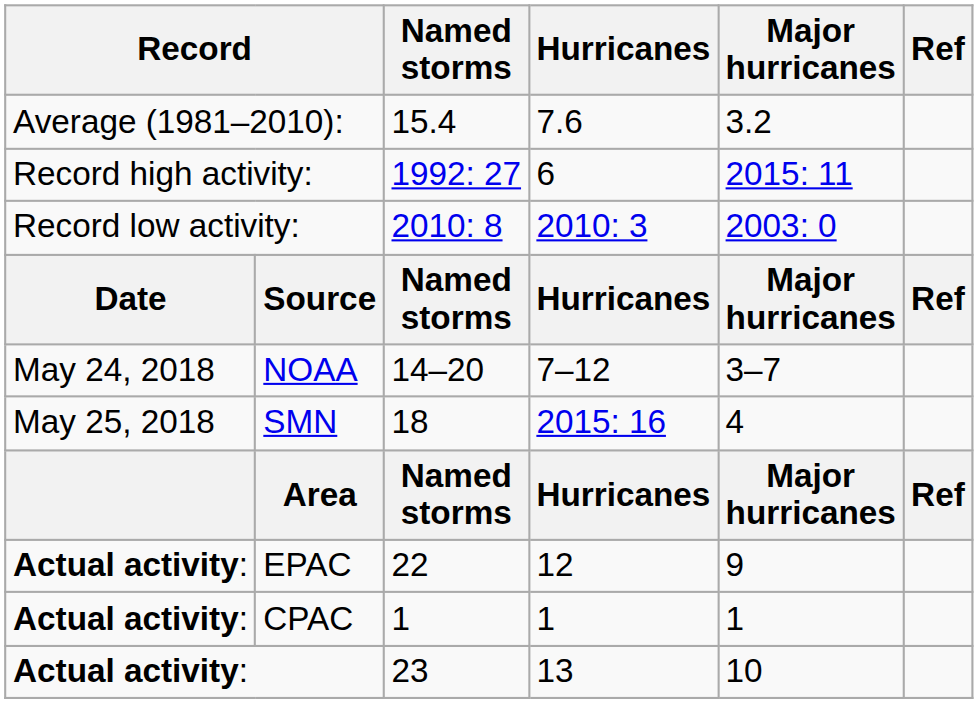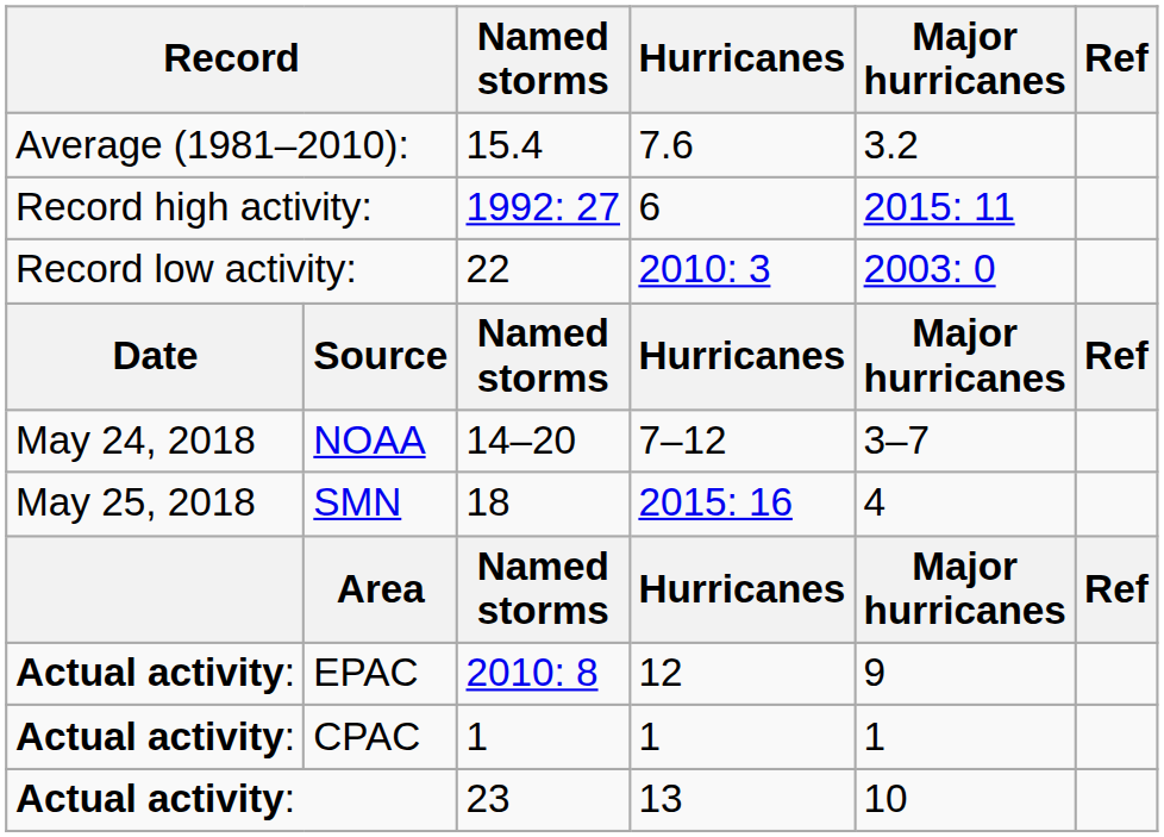 <table class="wikitable" style="float:right">
 <tr>
 <th colspan=2>Record</th>
 <th>Named<br>storms</th>
 <th>Hurricanes</th>
 <th>Major<br>hurricanes</th>
 <th>Ref</th>
 </tr>
 <tr>
 <td colspan=2>Average (1981–2010):</td>
 <td>15.4</td>
 <td>7.6</td>
 <td>3.2</td>
 <td></td>
 </tr>
 <tr>
 <td colspan=2>Record high activity:</td>
 <td><a href='#'>1992: 27</a></td>
 <td>6</td>
 <td><a href='#'>2015: 11</a></td>
 <td></td>
 </tr>
 <tr>
 <td colspan=2>Record low activity:</td>
-<td><a href='#'>2010: 8</a></td>
+<td>22</td>
 <td><a href='#'>2010: 3</a></td>
 <td><a href='#'>2003: 0</a></td>
 <td></td>
 </tr>
 <tr>
 <th>Date</th>
 <th>Source</th>
 <th>Named<br>storms</th>
 <th>Hurricanes</th>
 <th>Major<br>hurricanes</th>
 <th>Ref</th>
 </tr>
 <tr>
 <td>May 24, 2018</td>
 <td><a href='#'>NOAA</a></td>
 <td>14–20</td>
 <td>7–12</td>
 <td>3–7</td>
 <td></td>
 </tr>
 <tr>
 <td>May 25, 2018</td>
 <td><a href='#'>SMN</a></td>
 <td>18</td>
 <td><a href='#'>2015: 16</a></td>
 <td>4</td>
 <td></td>
 </tr>
 <tr>
 <th></th>
 <th>Area</th>
 <th>Named<br>storms</th>
 <th>Hurricanes</th>
 <th>Major<br>hurricanes</th>
 <th>Ref</th>
 </tr>
 <tr>
 <td><strong>Actual activity</strong>:</td>
 <td>EPAC</td>
-<td>22</td>
+<td><a href='#'>2010: 8</a></td>
 <td>12</td>
 <td>9</td>
 <td></td>
 </tr>
 <tr>
 <td><strong>Actual activity</strong>:</td>
 <td>CPAC</td>
 <td>1</td>
 <td>1</td>
 <td>1</td>
 <td></td>
 </tr>
 <tr>
 <td colspan="2"><strong>Actual activity</strong>:</td>
 <td>23</td>
 <td>13</td>
 <td>10</td>
 <td></td>
 </tr>
 </table>
